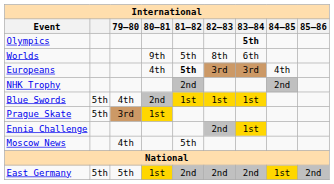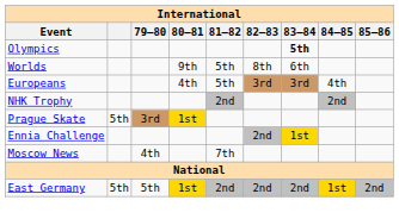 <table class="wikitable" style="text-align:center">
 <tr>
 <th style="background-color: #ffdead; " colspan=9 align=center>International</th>
 </tr>
 <tr>
 <th>Event</th>
 <th></th>
 <th>79–80</th>
 <th>80–81</th>
 <th>81–82</th>
 <th>82–83</th>
 <th>83–84</th>
 <th>84–85</th>
 <th>85–86</th>
 </tr>
 <tr>
 <td align=left><a href='#'>Olympics</a></td>
 <td></td>
 <td></td>
 <td></td>
 <td></td>
 <td></td>
 <td><strong>5th</strong></td>
 <td></td>
 <td></td>
 </tr>
 <tr>
 <td align=left><a href='#'>Worlds</a></td>
 <td></td>
 <td></td>
 <td>9th</td>
 <td>5th</td>
 <td>8th</td>
 <td>6th</td>
 <td></td>
 <td></td>
 </tr>
 <tr>
 <td align=left><a href='#'>Europeans</a></td>
 <td></td>
 <td></td>
 <td>4th</td>
-<td><strong>5th</strong></td>
+<td>5th</td>
 <td bgcolor=cc9966>3rd</td>
 <td bgcolor=cc9966>3rd</td>
 <td>4th</td>
 <td></td>
 </tr>
 <tr>
 <td align=left><a href='#'>NHK Trophy</a></td>
 <td></td>
 <td></td>
 <td></td>
 <td bgcolor=silver>2nd</td>
 <td></td>
 <td></td>
 <td bgcolor=silver>2nd</td>
-<td></td>
-</tr>
-<tr>
-<td align=left><a href='#'>Blue Swords</a></td>
-<td>5th</td>
-<td>4th</td>
-<td bgcolor=silver>2nd</td>
-<td bgcolor=gold>1st</td>
-<td bgcolor=gold>1st</td>
-<td bgcolor=gold>1st</td>
-<td></td>
 <td></td>
 </tr>
 <tr>
 <td align=left><a href='#'>Prague Skate</a></td>
 <td>5th</td>
 <td bgcolor=cc9966>3rd</td>
 <td bgcolor=gold>1st</td>
 <td></td>
 <td></td>
 <td></td>
 <td></td>
 <td></td>
 </tr>
 <tr>
 <td align=left><a href='#'>Ennia Challenge</a></td>
 <td></td>
 <td></td>
 <td></td>
 <td></td>
 <td bgcolor=silver>2nd</td>
 <td bgcolor=gold>1st</td>
 <td></td>
 <td></td>
 </tr>
 <tr>
 <td align=left><a href='#'>Moscow News</a></td>
 <td></td>
 <td>4th</td>
 <td></td>
-<td>5th</td>
+<td>7th</td>
 <td></td>
 <td></td>
 <td></td>
 <td></td>
 </tr>
 <tr>
 <th style="background-color: #ffdead; " colspan=9 align=center>National</th>
 </tr>
 <tr>
 <td align=left><a href='#'>East Germany</a></td>
 <td>5th</td>
 <td>5th</td>
 <td bgcolor=gold>1st</td>
 <td bgcolor=silver>2nd</td>
 <td bgcolor=silver>2nd</td>
 <td bgcolor=silver>2nd</td>
 <td bgcolor=gold>1st</td>
 <td bgcolor=silver>2nd</td>
 </tr>
 </table>
